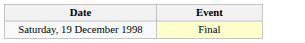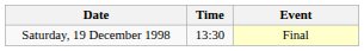 <table class = "wikitable" style="text-align:center;">
 <tr>
 <th width=220>Date</th>
+<th width=50>Time</th>
 <th width=150>Event</th>
 </tr>
 <tr>
 <td>Saturday, 19 December 1998</td>
+<td>13:30</td>
 <td bgcolor=ffffcc>Final</td>
 </tr>
 </table>
